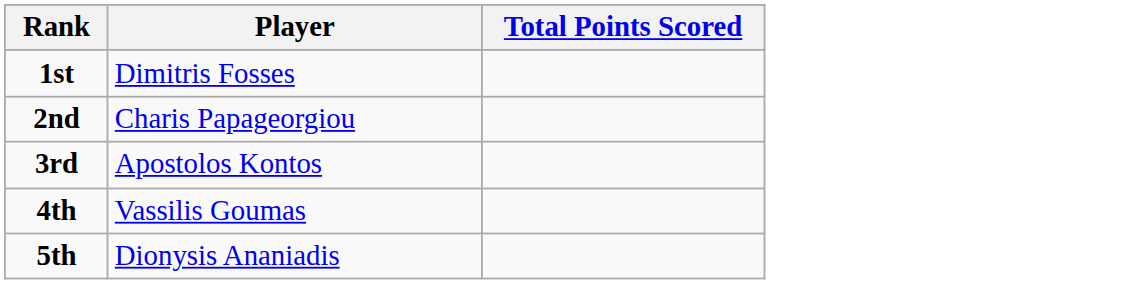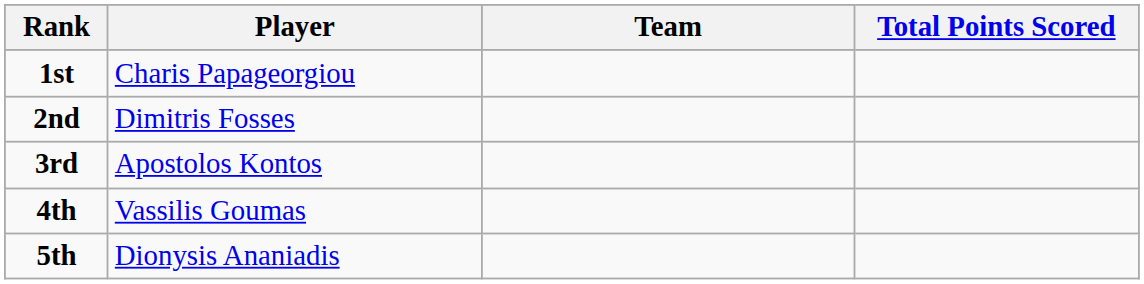 <table class="wikitable sortable">
 <tr>
 <th style="width:50px;">Rank</th>
 <th style="width:200px;">Player</th>
+<th style="width:200px;">Team</th>
 <th style="width:150px;"><a href='#'>Total Points Scored</a></th>
 </tr>
 <tr>
 <td style="text-align:center;"><strong>1st</strong></td>
-<td> <a href='#'>Dimitris Fosses</a></td>
+<td> <a href='#'>Charis Papageorgiou</a></td>
+<td></td>
 <td></td>
 </tr>
 <tr>
 <td style="text-align:center;"><strong>2nd</strong></td>
-<td> <a href='#'>Charis Papageorgiou</a></td>
+<td> <a href='#'>Dimitris Fosses</a></td>
+<td></td>
 <td></td>
 </tr>
 <tr>
 <td style="text-align:center;"><strong>3rd</strong></td>
 <td> <a href='#'>Apostolos Kontos</a></td>
 <td></td>
+<td></td>
 </tr>
 <tr>
 <td style="text-align:center;"><strong>4th</strong></td>
 <td> <a href='#'>Vassilis Goumas</a></td>
+<td></td>
 <td></td>
 </tr>
 <tr>
 <td style="text-align:center;"><strong>5th</strong></td>
 <td> <a href='#'>Dionysis Ananiadis</a></td>
 <td></td>
+<td></td>
 </tr>
 </table>
